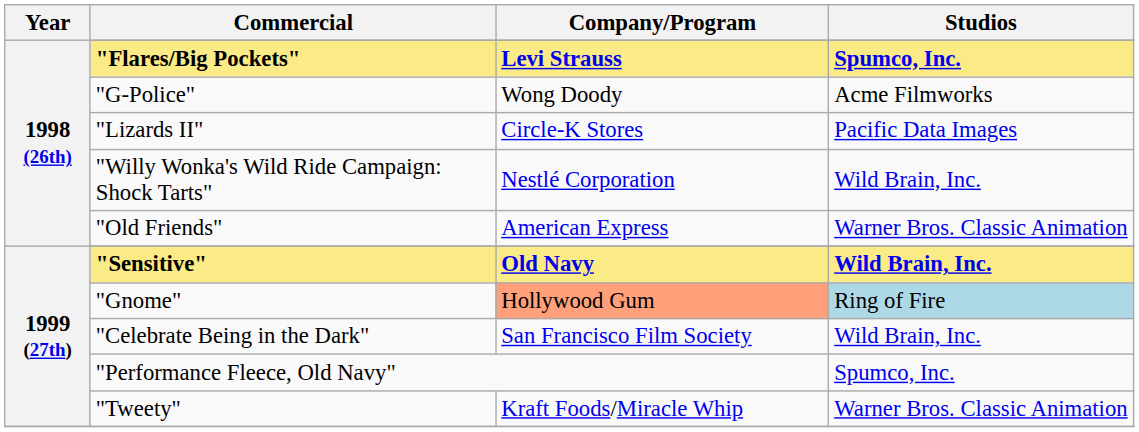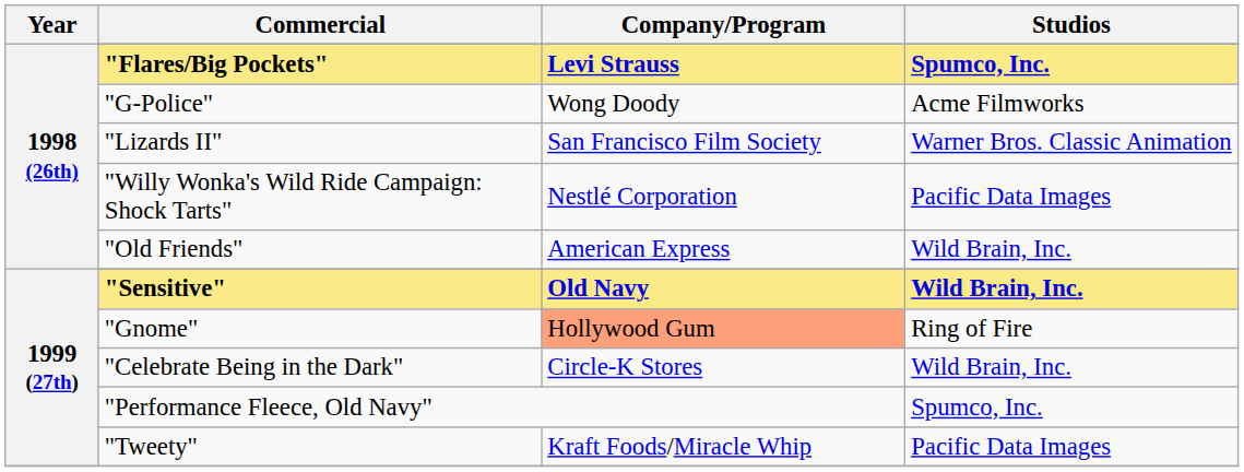 <table class="wikitable" style="width:90%;">
 <tr>
 <th style="width:3%;">Year</th>
 <th style="width:20%;">Commercial</th>
 <th style="width:15%;">Company/Program</th>
 <th style="width:15%;">Studios</th>
 </tr>
 <tr>
 <th rowspan="6" style="text-align:center;">1998<br><small><a href='#'>(26th)</a></small><br></th>
 </tr>
 <tr style="background:#FAEB86;">
 <td><strong>"Flares/Big Pockets"</strong></td>
 <td><strong><a href='#'>Levi Strauss</a></strong></td>
 <td><strong><a href='#'>Spumco, Inc.</a></strong></td>
 </tr>
 <tr>
 <td>"G-Police"</td>
 <td>Wong Doody</td>
 <td>Acme Filmworks</td>
 </tr>
 <tr>
 <td>"Lizards II"</td>
-<td><a href='#'>Circle-K Stores</a></td>
-<td><a href='#'>Pacific Data Images</a></td>
+<td><a href='#'>San Francisco Film Society</a></td>
+<td><a href='#'>Warner Bros. Classic Animation</a></td>
 </tr>
 <tr>
 <td>"Willy Wonka's Wild Ride Campaign: Shock Tarts"</td>
 <td><a href='#'>Nestlé Corporation</a></td>
-<td><a href='#'>Wild Brain, Inc.</a></td>
+<td><a href='#'>Pacific Data Images</a></td>
 </tr>
 <tr>
 <td>"Old Friends"</td>
 <td><a href='#'>American Express</a></td>
-<td><a href='#'>Warner Bros. Classic Animation</a></td>
+<td><a href='#'>Wild Brain, Inc.</a></td>
 </tr>
 <tr>
 <th rowspan="6" style="text-align:center;">1999 <br><small>(<a href='#'>27th</a>)</small><br></th>
 </tr>
 <tr style="background:#FAEB86;">
 <td><strong>"Sensitive"</strong></td>
 <td><strong><a href='#'>Old Navy</a></strong></td>
 <td><strong><a href='#'>Wild Brain, Inc.</a></strong></td>
 </tr>
 <tr>
 <td>"Gnome"</td>
 <td style="background: lightsalmon;">Hollywood Gum</td>
-<td style="background: lightblue;">Ring of Fire</td>
+<td>Ring of Fire</td>
 </tr>
 <tr>
 <td>"Celebrate Being in the Dark"</td>
-<td><a href='#'>San Francisco Film Society</a></td>
+<td><a href='#'>Circle-K Stores</a></td>
 <td><a href='#'>Wild Brain, Inc.</a></td>
 </tr>
 <tr>
 <td colspan="2">"Performance Fleece, Old Navy"</td>
 <td><a href='#'>Spumco, Inc.</a></td>
 </tr>
 <tr>
 <td>"Tweety"</td>
 <td><a href='#'>Kraft Foods</a>/<a href='#'>Miracle Whip</a></td>
-<td><a href='#'>Warner Bros. Classic Animation</a></td>
+<td><a href='#'>Pacific Data Images</a></td>
 </tr>
 <tr>
 </tr>
 </table>
